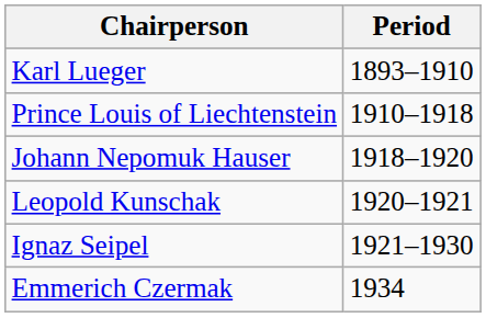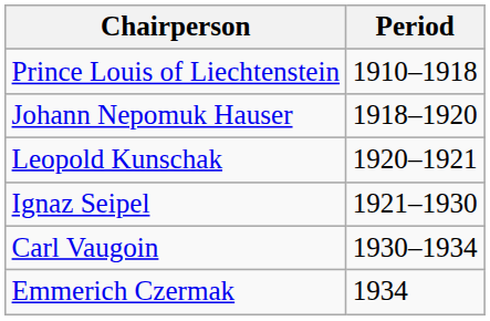 <table class="wikitable">
 <tr>
 <th>Chairperson</th>
 <th>Period</th>
-</tr>
-<tr>
-<td><a href='#'>Karl Lueger</a></td>
-<td>1893–1910</td>
 </tr>
 <tr>
 <td><a href='#'>Prince Louis of Liechtenstein</a></td>
 <td>1910–1918</td>
 </tr>
 <tr>
 <td><a href='#'>Johann Nepomuk Hauser</a></td>
 <td>1918–1920</td>
 </tr>
 <tr>
 <td><a href='#'>Leopold Kunschak</a></td>
 <td>1920–1921</td>
 </tr>
 <tr>
 <td><a href='#'>Ignaz Seipel</a></td>
 <td>1921–1930</td>
 </tr>
 <tr>
+<td><a href='#'>Carl Vaugoin</a></td>
+<td>1930–1934</td>
+</tr>
+<tr>
 <td><a href='#'>Emmerich Czermak</a></td>
 <td>1934</td>
 </tr>
 </table>
